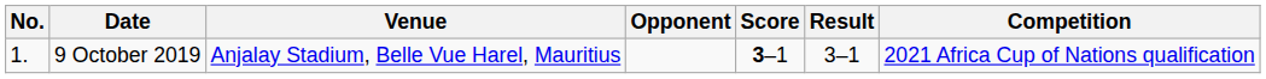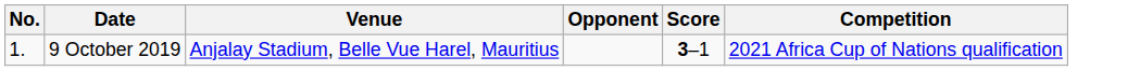 <table class="wikitable">
 <tr>
 <th>No.</th>
 <th>Date</th>
 <th>Venue</th>
 <th>Opponent</th>
 <th>Score</th>
-<th>Result</th>
 <th>Competition</th>
 </tr>
 <tr>
 <td>1.</td>
 <td>9 October 2019</td>
 <td><a href='#'>Anjalay Stadium</a>, <a href='#'>Belle Vue Harel</a>, <a href='#'>Mauritius</a></td>
 <td></td>
 <td align=center><strong>3</strong>–1</td>
-<td align=center>3–1</td>
 <td><a href='#'>2021 Africa Cup of Nations qualification</a></td>
 </tr>
 </table>
